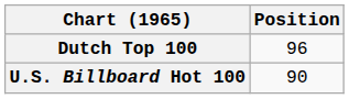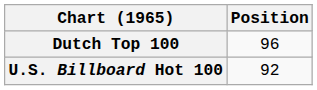 <table class="wikitable plainrowheaders sortable">
 <tr>
 <th>Chart (1965)</th>
 <th>Position</th>
 </tr>
 <tr>
 <th scope="row">Dutch Top 100</th>
 <td style="text-align:center;">96</td>
 </tr>
 <tr>
 <th scope="row">U.S. <em>Billboard</em> Hot 100</th>
-<td style="text-align:center;">90</td>
+<td style="text-align:center;">92</td>
 </tr>
 </table>
